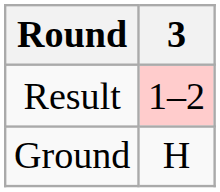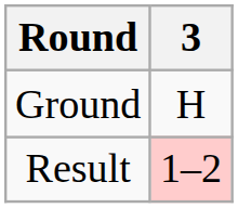 <table class="wikitable" style="text-align:center">
 <tr>
 <th>Round</th>
 <th>3</th>
 </tr>
 <tr>
+<td>Ground</td>
+<td>H</td>
+</tr>
+<tr>
 <td>Result</td>
 <td bgcolor="#FFCCCC">1–2</td>
 </tr>
-<tr>
-<td>Ground</td>
-<td>H</td>
-</tr>
 </table>
